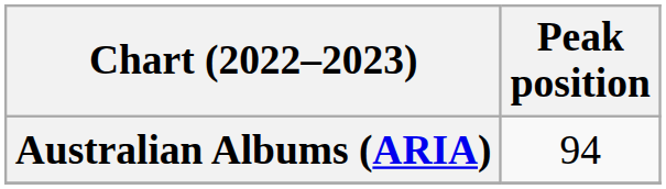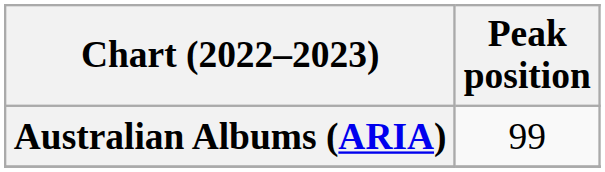 <table class="wikitable sortable plainrowheaders" style="text-align:center">
 <tr>
 <th scope="col">Chart (2022–2023)</th>
 <th scope="col">Peak<br>position</th>
 </tr>
 <tr>
 <th scope="row">Australian Albums (<a href='#'>ARIA</a>)</th>
-<td>94</td>
+<td>99</td>
 </tr>
 <tr>
 </tr>
 <tr>
 </tr>
 </table>
